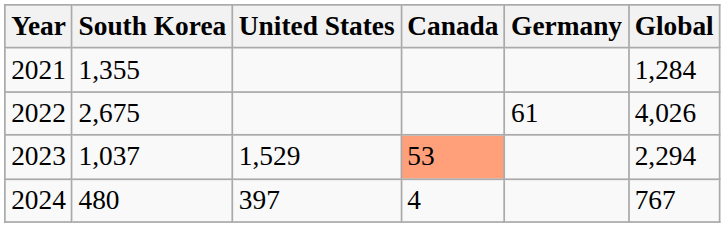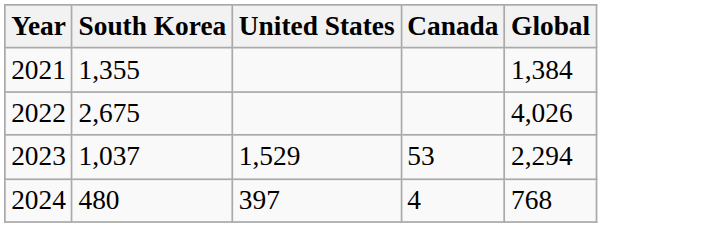 <table class="wikitable">
 <tr>
 <th>Year</th>
 <th>South Korea</th>
 <th>United States</th>
 <th>Canada</th>
-<th>Germany</th>
 <th>Global</th>
 </tr>
 <tr>
 <td>2021</td>
 <td>1,355</td>
 <td></td>
 <td></td>
-<td></td>
-<td>1,284</td>
+<td>1,384</td>
 </tr>
 <tr>
 <td>2022</td>
 <td>2,675</td>
 <td></td>
 <td></td>
-<td>61</td>
 <td>4,026</td>
 </tr>
 <tr>
 <td>2023</td>
 <td>1,037</td>
 <td>1,529</td>
-<td style="background: lightsalmon;">53</td>
-<td></td>
+<td>53</td>
 <td>2,294</td>
 </tr>
 <tr>
 <td>2024</td>
 <td>480</td>
 <td>397</td>
 <td>4</td>
-<td></td>
-<td>767</td>
+<td>768</td>
 </tr>
 </table>
